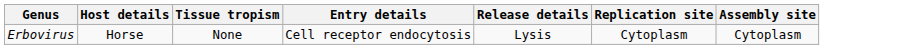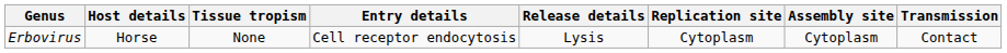 <table class="wikitable sortable" style="text-align:center">
 <tr>
 <th>Genus</th>
 <th>Host details</th>
 <th>Tissue tropism</th>
 <th>Entry details</th>
 <th>Release details</th>
 <th>Replication site</th>
 <th>Assembly site</th>
+<th>Transmission</th>
 </tr>
 <tr>
 <td><em>Erbovirus</em></td>
 <td>Horse</td>
 <td>None</td>
 <td>Cell receptor endocytosis</td>
 <td>Lysis</td>
 <td>Cytoplasm</td>
 <td>Cytoplasm</td>
+<td>Contact</td>
 </tr>
 </table>
